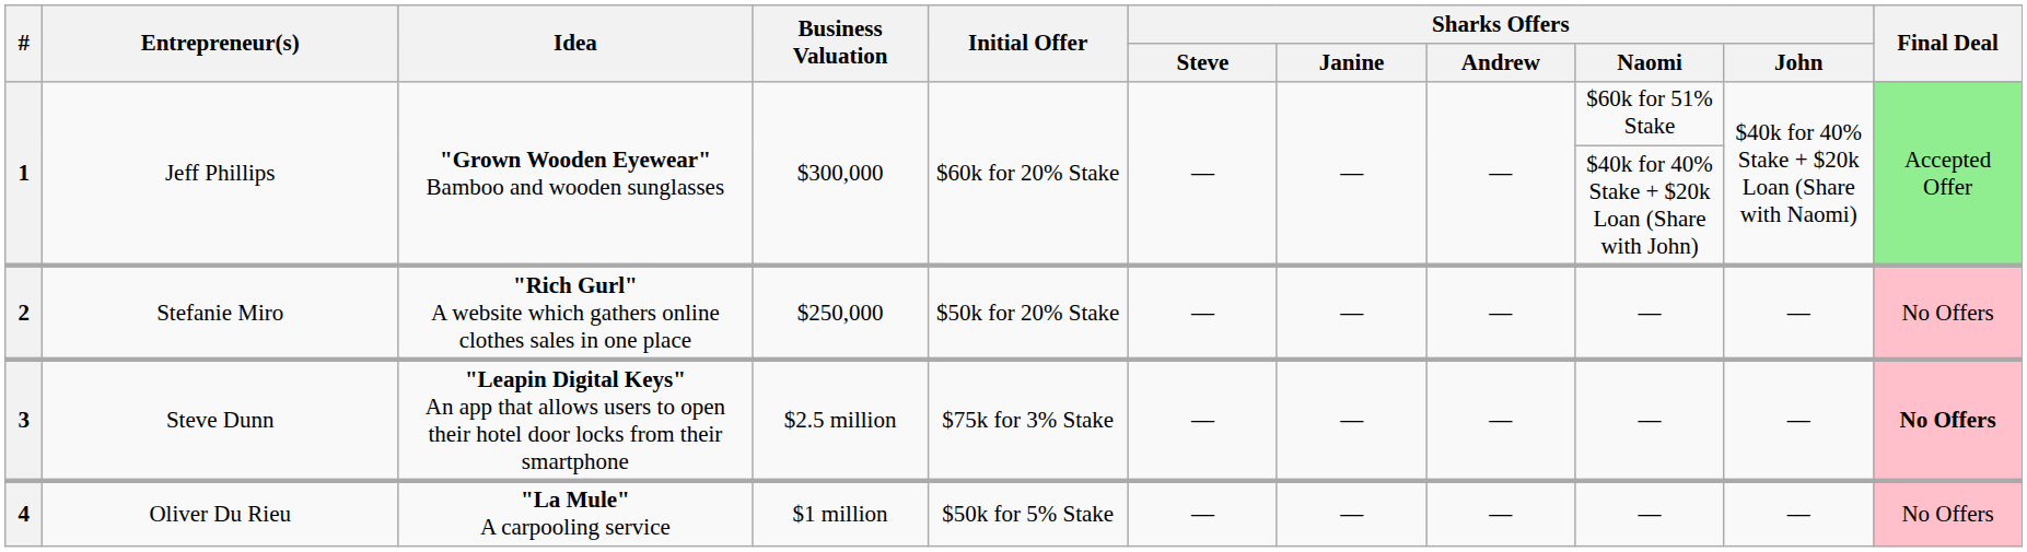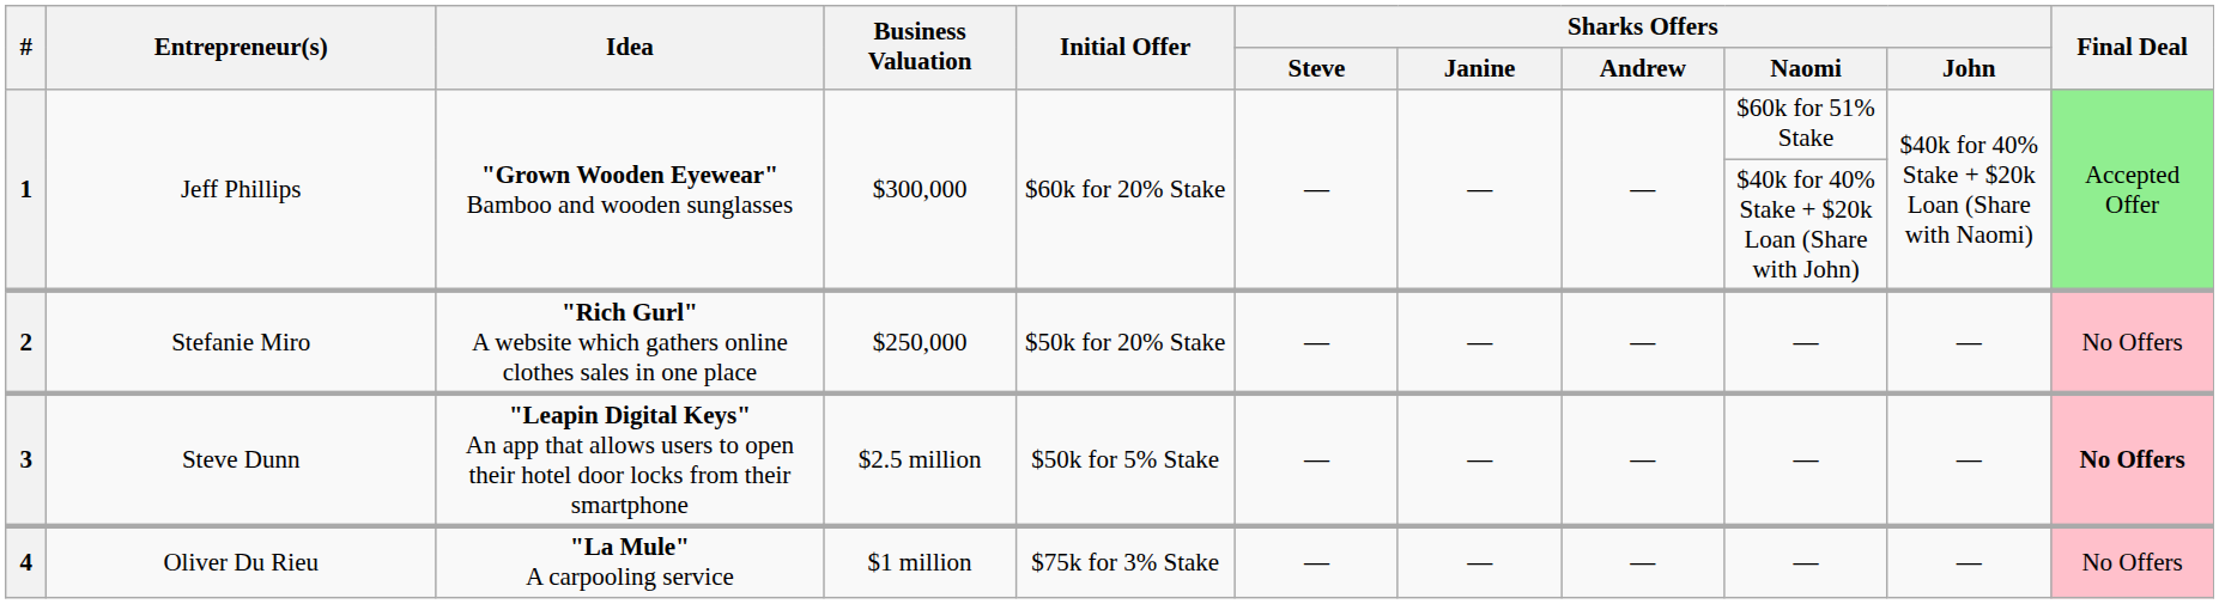 <table class="wikitable plainrowheaders" style="font-size:90%; text-align:center; width: 100%; margin-left: auto; margin-right: auto;">
 <tr>
 <th scope="col" bgcolor="lightgrey" rowspan="2" width="15" align="center">#</th>
 <th scope="col" bgcolor="lightgrey" rowspan="2" width="200" align="center">Entrepreneur(s)</th>
 <th scope="col" bgcolor="lightgrey" rowspan="2" width="200" align="center">Idea</th>
 <th scope="col" bgcolor="lightgrey" rowspan="2" width="95" align="center">Business Valuation</th>
 <th scope="col" bgcolor="lightgrey" rowspan="2" width="110" align="center">Initial Offer</th>
 <th scope="col" bgcolor="lightgrey" colspan="5">Sharks Offers</th>
 <th scope="col" bgcolor="lightgrey" rowspan="2" width="80" align="center">Final Deal</th>
 </tr>
 <tr>
 <th width="80" align="center"><strong>Steve</strong></th>
 <th width="80" align="center"><strong>Janine</strong></th>
 <th width="80" align="center"><strong>Andrew</strong></th>
 <th width="80" align="center"><strong>Naomi</strong></th>
 <th width="80" align="center"><strong>John</strong></th>
 </tr>
 <tr>
 <th rowspan="2">1</th>
 <td rowspan="2">Jeff Phillips</td>
 <td rowspan="2"><strong>"Grown Wooden Eyewear"</strong><br> Bamboo and wooden sunglasses</td>
 <td rowspan="2">$300,000</td>
 <td rowspan="2">$60k for 20% Stake</td>
 <td rowspan="2">—</td>
 <td rowspan="2">—</td>
 <td rowspan="2">—</td>
 <td>$60k for 51% Stake</td>
 <td rowspan="2">$40k for 40% Stake + $20k Loan (Share with Naomi)</td>
 <td rowspan="2" bgcolor="lightgreen">Accepted Offer</td>
 </tr>
 <tr>
 <td>$40k for 40% Stake + $20k Loan (Share with John)</td>
 </tr>
 <tr>
 </tr>
 <tr style="border-top:3px solid #aaa;">
 <th>2</th>
 <td>Stefanie Miro</td>
 <td><strong>"Rich Gurl"</strong><br> A website which gathers online clothes sales in one place</td>
 <td>$250,000</td>
 <td>$50k for 20% Stake</td>
 <td>—</td>
 <td>—</td>
 <td>—</td>
 <td>—</td>
 <td>—</td>
 <td bgcolor="pink">No Offers</td>
 </tr>
 <tr>
 </tr>
 <tr style="border-top:3px solid #aaa;">
 <th>3</th>
 <td>Steve Dunn</td>
 <td><strong>"Leapin Digital Keys"</strong><br> An app that allows users to open their hotel door locks from their smartphone</td>
 <td>$2.5 million</td>
-<td>$75k for 3% Stake</td>
+<td>$50k for 5% Stake</td>
 <td>—</td>
 <td>—</td>
 <td>—</td>
 <td>—</td>
 <td>—</td>
 <td bgcolor="pink"><strong>No Offers</strong></td>
 </tr>
 <tr>
 </tr>
 <tr style="border-top:3px solid #aaa;">
 <th>4</th>
 <td>Oliver Du Rieu</td>
 <td><strong>"La Mule"</strong><br> A carpooling service</td>
 <td>$1 million</td>
-<td>$50k for 5% Stake</td>
+<td>$75k for 3% Stake</td>
 <td>—</td>
 <td>—</td>
 <td>—</td>
 <td>—</td>
 <td>—</td>
 <td bgcolor="pink">No Offers</td>
 </tr>
 </table>
